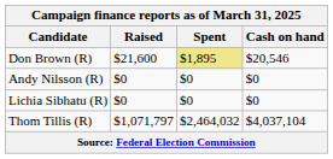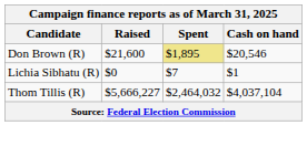 <table class="wikitable sortable">
 <tr>
 <th colspan=4>Campaign finance reports as of March 31, 2025</th>
 </tr>
 <tr style="text-align:center;">
 <th>Candidate</th>
 <th>Raised</th>
 <th>Spent</th>
 <th>Cash on hand</th>
 </tr>
 <tr>
 <td>Don Brown (R)</td>
 <td>$21,600</td>
 <td style="background: khaki;">$1,895</td>
 <td>$20,546</td>
 </tr>
 <tr>
-<td>Andy Nilsson (R)</td>
-<td>$0</td>
-<td>$0</td>
-<td>$0</td>
-</tr>
-<tr>
 <td>Lichia Sibhatu  (R)</td>
 <td>$0</td>
-<td>$0</td>
-<td>$0</td>
+<td>$7</td>
+<td>$1</td>
 </tr>
 <tr>
 <td>Thom Tillis (R)</td>
-<td>$1,071,797</td>
+<td>$5,666,227</td>
 <td>$2,464,032</td>
 <td>$4,037,104</td>
 </tr>
 <tr>
 <th colspan="4"><small>Source: <a href='#'>Federal Election Commission</a></small></th>
 </tr>
 </table>
